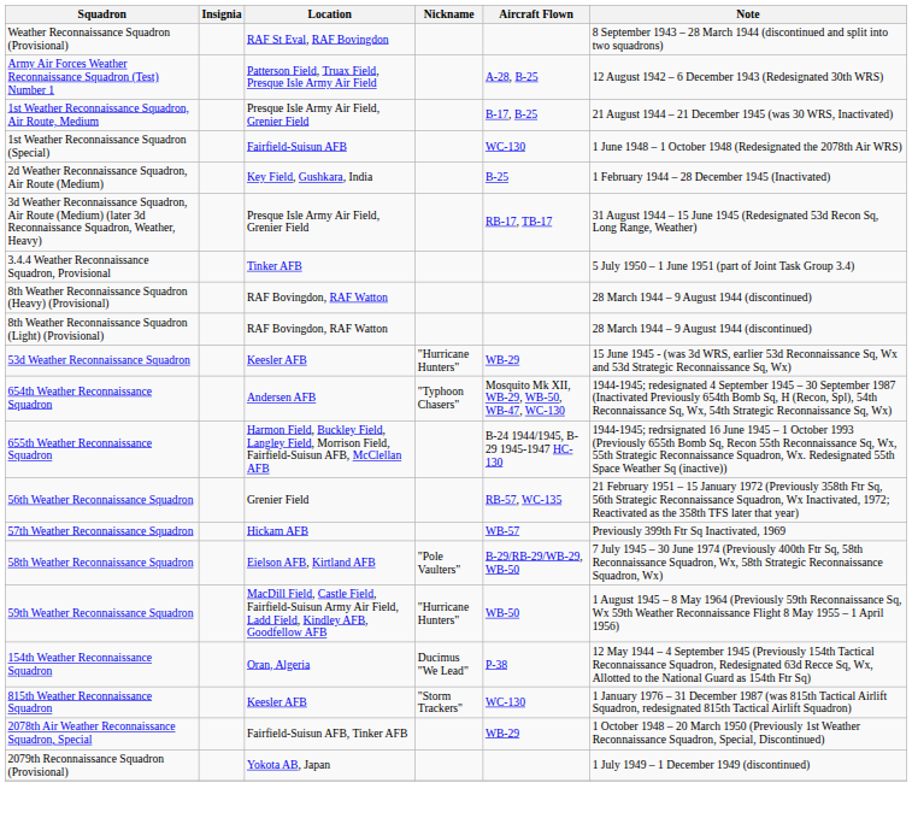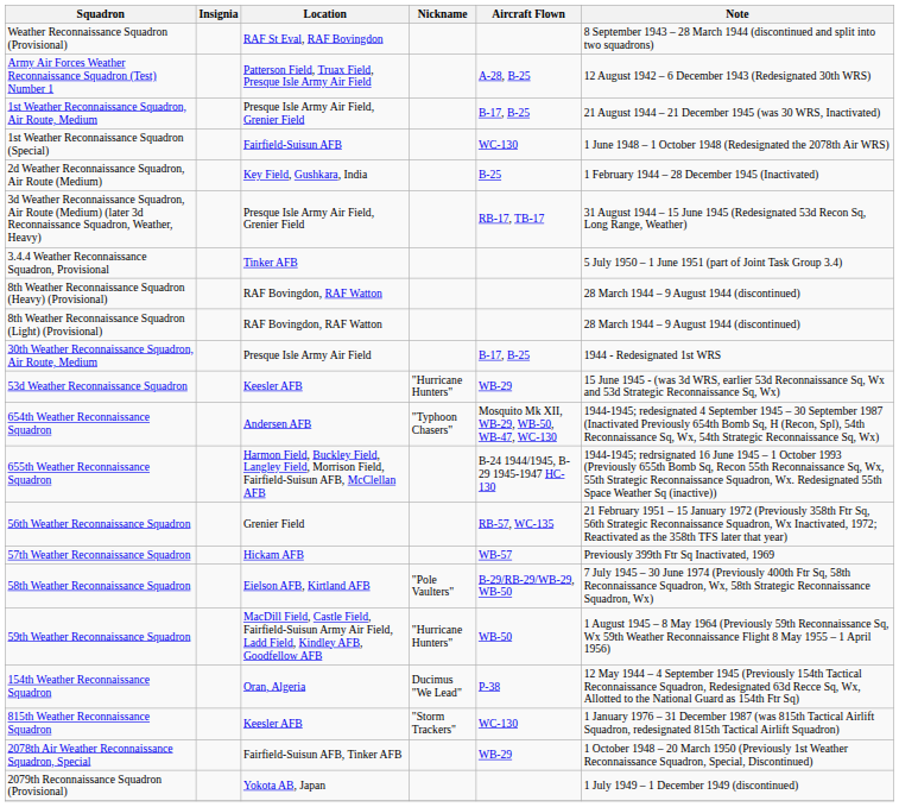 <table class="wikitable">
 <tr>
 <th>Squadron</th>
 <th>Insignia</th>
 <th>Location</th>
 <th>Nickname</th>
 <th>Aircraft Flown</th>
 <th>Note</th>
 </tr>
 <tr>
 <td>Weather Reconnaissance Squadron (Provisional)</td>
 <td></td>
 <td><a href='#'>RAF St Eval</a>, <a href='#'>RAF Bovingdon</a></td>
 <td></td>
 <td></td>
 <td>8 September 1943 – 28 March 1944 (discontinued and split into two squadrons)</td>
 </tr>
 <tr>
 <td><a href='#'>Army Air Forces Weather Reconnaissance Squadron (Test) Number 1</a></td>
 <td></td>
 <td><a href='#'>Patterson Field</a>, <a href='#'>Truax Field</a>, <a href='#'>Presque Isle Army Air Field</a></td>
 <td></td>
 <td><a href='#'>A-28</a>, <a href='#'>B-25</a></td>
 <td>12 August 1942 – 6 December 1943 (Redesignated 30th WRS)</td>
 </tr>
 <tr>
 <td><a href='#'>1st Weather Reconnaissance Squadron, Air Route, Medium</a></td>
 <td></td>
 <td>Presque Isle Army Air Field, <a href='#'>Grenier Field</a></td>
 <td></td>
 <td><a href='#'>B-17</a>, <a href='#'>B-25</a></td>
 <td>21 August 1944 – 21 December 1945 (was 30 WRS, Inactivated)</td>
 </tr>
 <tr>
 <td>1st Weather Reconnaissance Squadron (Special)</td>
 <td></td>
 <td><a href='#'>Fairfield-Suisun AFB</a></td>
 <td></td>
 <td><a href='#'>WC-130</a></td>
 <td>1 June 1948 – 1 October 1948 (Redesignated the 2078th Air WRS)</td>
 </tr>
 <tr>
 <td>2d Weather Reconnaissance Squadron, Air Route (Medium)</td>
 <td></td>
 <td><a href='#'>Key Field</a>, <a href='#'>Gushkara</a>, India</td>
 <td></td>
 <td><a href='#'>B-25</a></td>
 <td>1 February 1944 – 28 December 1945 (Inactivated)</td>
 </tr>
 <tr>
 <td>3d Weather Reconnaissance Squadron, Air Route (Medium) (later 3d Reconnaissance Squadron, Weather, Heavy)</td>
 <td></td>
 <td>Presque Isle Army Air Field, Grenier Field</td>
 <td></td>
 <td><a href='#'>RB-17</a>, <a href='#'>TB-17</a></td>
 <td>31 August 1944 – 15 June 1945 (Redesignated 53d Recon Sq, Long Range, Weather)</td>
 </tr>
 <tr>
 <td>3.4.4 Weather Reconnaissance Squadron, Provisional</td>
 <td></td>
 <td><a href='#'>Tinker AFB</a></td>
 <td></td>
 <td></td>
 <td>5 July 1950 – 1 June 1951 (part of Joint Task Group 3.4)</td>
 </tr>
 <tr>
 <td>8th Weather Reconnaissance Squadron (Heavy) (Provisional)</td>
 <td></td>
 <td>RAF Bovingdon, <a href='#'>RAF Watton</a></td>
 <td></td>
 <td></td>
 <td>28 March 1944 – 9 August 1944 (discontinued)</td>
 </tr>
 <tr>
 <td>8th Weather Reconnaissance Squadron (Light) (Provisional)</td>
 <td></td>
 <td>RAF Bovingdon, RAF Watton</td>
 <td></td>
 <td></td>
 <td>28 March 1944 – 9 August 1944 (discontinued)</td>
+</tr>
+<tr>
+<td><a href='#'>30th Weather Reconnaissance Squadron, Air Route, Medium</a></td>
+<td></td>
+<td>Presque Isle Army Air Field</td>
+<td></td>
+<td><a href='#'>B-17</a>, <a href='#'>B-25</a></td>
+<td>1944 - Redesignated 1st WRS</td>
 </tr>
 <tr>
 <td><a href='#'>53d Weather Reconnaissance Squadron</a></td>
 <td></td>
 <td><a href='#'>Keesler AFB</a></td>
 <td>"Hurricane Hunters"</td>
 <td><a href='#'>WB-29</a></td>
 <td>15 June 1945 - (was 3d WRS, earlier 53d Reconnaissance Sq, Wx and 53d Strategic Reconnaissance Sq, Wx)</td>
 </tr>
 <tr>
 <td><a href='#'>654th Weather Reconnaissance Squadron</a></td>
 <td></td>
 <td><a href='#'>Andersen AFB</a></td>
 <td>"Typhoon Chasers"</td>
 <td>Mosquito Mk XII, <a href='#'>WB-29</a>, <a href='#'>WB-50</a>, <a href='#'>WB-47</a>, <a href='#'>WC-130</a></td>
 <td>1944-1945; redesignated 4 September 1945 – 30 September 1987 (Inactivated Previously 654th Bomb Sq, H (Recon, Spl), 54th Reconnaissance Sq, Wx, 54th Strategic Reconnaissance Sq, Wx)</td>
 </tr>
 <tr>
 <td><a href='#'>655th Weather Reconnaissance Squadron</a></td>
 <td></td>
 <td><a href='#'>Harmon Field</a>, <a href='#'>Buckley Field</a>, <a href='#'>Langley Field</a>, Morrison Field, Fairfield-Suisun AFB, <a href='#'>McClellan AFB</a></td>
 <td></td>
 <td>B-24 1944/1945, B-29 1945-1947 <a href='#'>HC-130</a></td>
 <td>1944-1945; redrsignated 16 June 1945 – 1 October 1993 (Previously 655th Bomb Sq, Recon 55th Reconnaissance Sq, Wx, 55th Strategic Reconnaissance Squadron, Wx.  Redesignated 55th Space Weather Sq (inactive))</td>
 </tr>
 <tr>
 <td><a href='#'>56th Weather Reconnaissance Squadron</a></td>
 <td></td>
 <td>Grenier Field</td>
 <td></td>
 <td><a href='#'>RB-57</a>, <a href='#'>WC-135</a></td>
 <td>21 February 1951 – 15 January 1972 (Previously 358th Ftr Sq, 56th Strategic Reconnaissance Squadron, Wx Inactivated, 1972; Reactivated as the 358th TFS later that year)</td>
 </tr>
 <tr>
 <td><a href='#'>57th Weather Reconnaissance Squadron</a></td>
 <td></td>
 <td><a href='#'>Hickam AFB</a></td>
 <td></td>
 <td><a href='#'>WB-57</a></td>
 <td>Previously 399th Ftr Sq Inactivated, 1969</td>
 </tr>
 <tr>
 <td><a href='#'>58th Weather Reconnaissance Squadron</a></td>
 <td></td>
 <td><a href='#'>Eielson AFB</a>, <a href='#'>Kirtland AFB</a></td>
 <td>"Pole Vaulters"</td>
 <td><a href='#'>B-29/RB-29/WB-29</a>, <a href='#'>WB-50</a></td>
 <td>7 July 1945 – 30 June 1974 (Previously 400th Ftr Sq, 58th Reconnaissance Squadron, Wx, 58th Strategic Reconnaissance Squadron, Wx)</td>
 </tr>
 <tr>
 <td><a href='#'>59th Weather Reconnaissance Squadron</a></td>
 <td></td>
 <td><a href='#'>MacDill Field</a>, <a href='#'>Castle Field</a>, Fairfield-Suisun Army Air Field, <a href='#'>Ladd Field</a>, <a href='#'>Kindley AFB</a>, <a href='#'>Goodfellow AFB</a></td>
 <td>"Hurricane Hunters"</td>
 <td><a href='#'>WB-50</a></td>
 <td>1 August 1945 – 8 May 1964 (Previously 59th Reconnaissance Sq, Wx 59th Weather Reconnaissance Flight 8 May 1955 – 1 April 1956)</td>
 </tr>
 <tr>
 <td><a href='#'>154th Weather Reconnaissance Squadron</a></td>
 <td></td>
 <td><a href='#'>Oran, Algeria</a></td>
 <td>Ducimus "We Lead"</td>
 <td><a href='#'>P-38</a></td>
 <td>12 May 1944 – 4 September 1945 (Previously 154th Tactical Reconnaissance Squadron, Redesignated 63d Recce Sq, Wx, Allotted to the National Guard as 154th Ftr Sq)</td>
 </tr>
 <tr>
 <td><a href='#'>815th Weather Reconnaissance Squadron</a></td>
 <td></td>
 <td><a href='#'>Keesler AFB</a></td>
 <td>"Storm Trackers"</td>
 <td><a href='#'>WC-130</a></td>
 <td>1 January 1976 – 31 December 1987 (was 815th Tactical Airlift Squadron, redesignated 815th Tactical Airlift Squadron)</td>
 </tr>
 <tr>
 <td><a href='#'>2078th Air Weather Reconnaissance Squadron, Special</a></td>
 <td></td>
 <td>Fairfield-Suisun AFB, Tinker AFB</td>
 <td></td>
 <td><a href='#'>WB-29</a></td>
 <td>1 October 1948 – 20 March 1950 (Previously 1st Weather Reconnaissance Squadron, Special, Discontinued)</td>
 </tr>
 <tr>
 <td>2079th Reconnaissance Squadron (Provisional)</td>
 <td></td>
 <td><a href='#'>Yokota AB</a>, Japan</td>
 <td></td>
 <td></td>
 <td>1 July 1949 – 1 December 1949 (discontinued)</td>
 </tr>
 <tr>
 </tr>
 </table>
